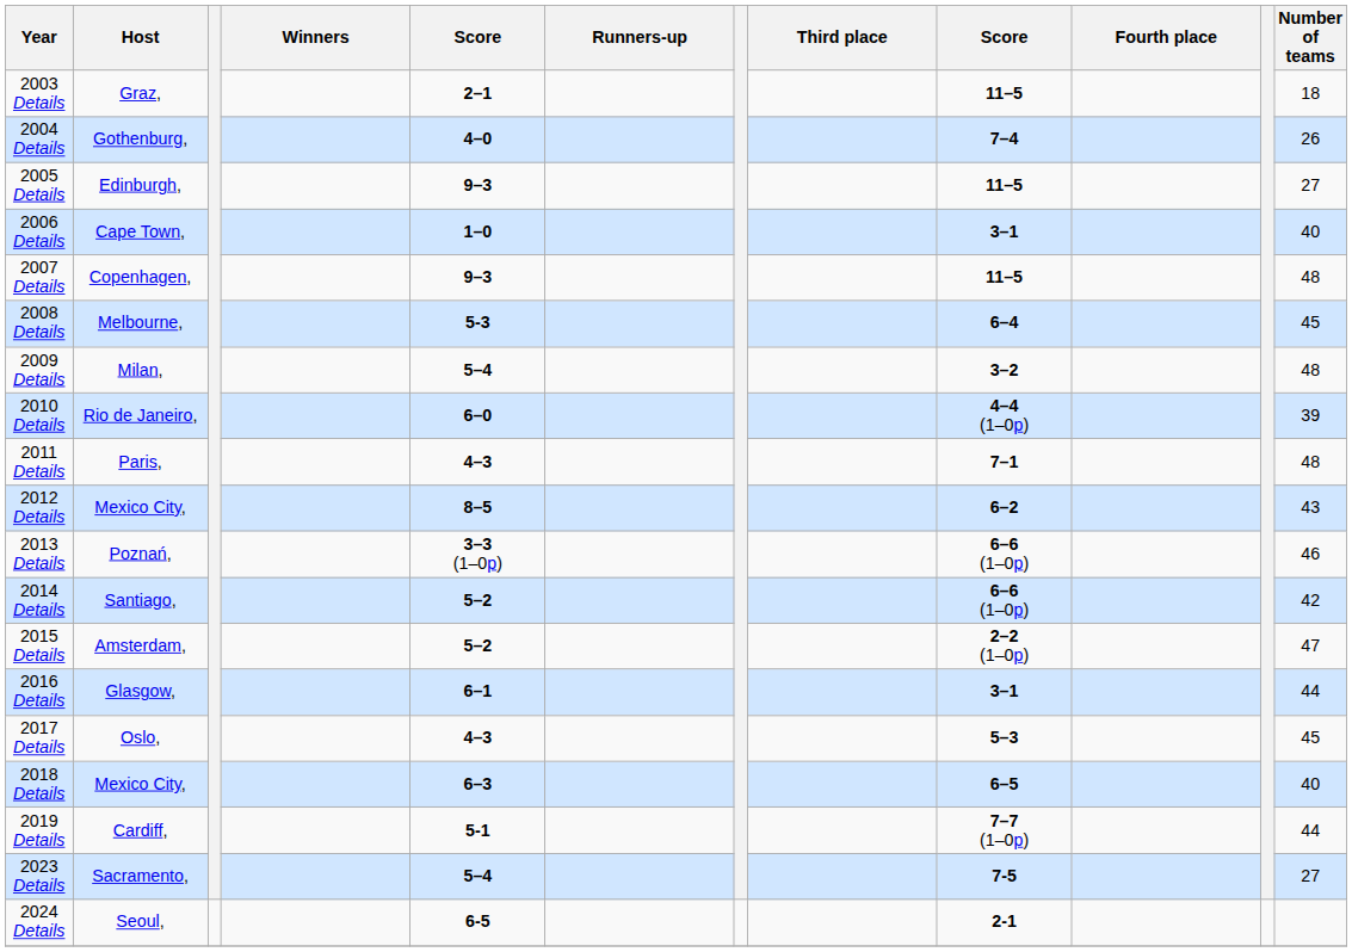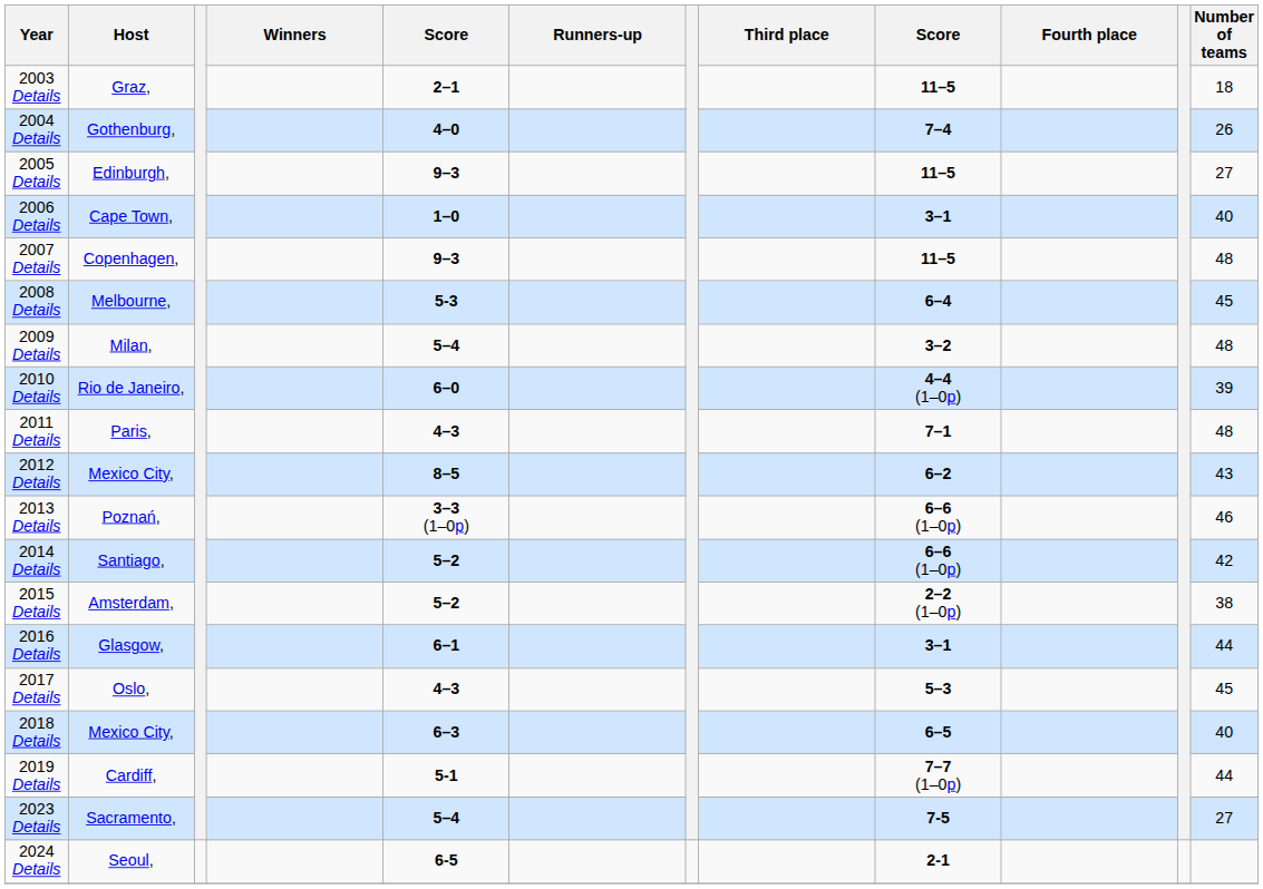 <table class="wikitable" style="text-align:center; width:100%">
 <tr>
 <th width=5%>Year</th>
 <th width=10%>Host</th>
 <th width=1% rowspan=19 bgcolor=ffffff></th>
 <th width=14%>Winners</th>
 <th width=10%>Score</th>
 <th width=14%>Runners-up</th>
 <th width=1% rowspan=19 bgcolor=ffffff></th>
 <th width=14%>Third place</th>
 <th width=10%>Score</th>
 <th width=14%>Fourth place</th>
 <th width=1% rowspan=19 bgcolor=ffffff></th>
 <th width=4%>Number of teams</th>
 </tr>
 <tr>
 <td>2003 <br> <em><a href='#'>Details</a></em></td>
 <td><a href='#'>Graz</a>, <br></td>
 <td><strong></strong></td>
 <td><strong>2–1</strong></td>
 <td></td>
 <td></td>
 <td><strong>11–5</strong></td>
 <td></td>
 <td>18</td>
 </tr>
 <tr style="background: #D0E6FF;">
 <td>2004 <br> <em><a href='#'>Details</a></em></td>
 <td><a href='#'>Gothenburg</a>, <br></td>
 <td><strong></strong></td>
 <td><strong>4–0</strong></td>
 <td></td>
 <td></td>
 <td><strong>7–4</strong></td>
 <td></td>
 <td>26</td>
 </tr>
 <tr>
 <td>2005 <br> <em><a href='#'>Details</a></em></td>
 <td><a href='#'>Edinburgh</a>, <br></td>
 <td><strong></strong></td>
 <td><strong>9–3</strong></td>
 <td></td>
 <td></td>
 <td><strong>11–5</strong></td>
 <td></td>
 <td>27</td>
 </tr>
 <tr style="background: #D0E6FF;">
 <td>2006 <br> <em><a href='#'>Details</a></em></td>
 <td><a href='#'>Cape Town</a>, <br></td>
 <td><strong></strong></td>
 <td><strong>1–0</strong></td>
 <td></td>
 <td></td>
 <td><strong>3–1</strong></td>
 <td></td>
 <td>40</td>
 </tr>
 <tr>
 <td>2007 <br> <em><a href='#'>Details</a></em></td>
 <td><a href='#'>Copenhagen</a>, <br></td>
 <td><strong></strong></td>
 <td><strong>9–3</strong></td>
 <td></td>
 <td></td>
 <td><strong>11–5</strong></td>
 <td></td>
 <td>48</td>
 </tr>
 <tr style="background: #D0E6FF;">
 <td>2008 <br> <em><a href='#'>Details</a></em></td>
 <td><a href='#'>Melbourne</a>, <br></td>
 <td><strong></strong></td>
 <td><strong>5-3</strong></td>
 <td></td>
 <td></td>
 <td><strong>6–4</strong></td>
 <td></td>
 <td>45</td>
 </tr>
 <tr>
 <td>2009 <br> <em><a href='#'>Details</a></em></td>
 <td><a href='#'>Milan</a>, <br></td>
 <td><strong></strong></td>
 <td><strong>5–4</strong></td>
 <td></td>
 <td></td>
 <td><strong>3–2</strong></td>
 <td></td>
 <td>48</td>
 </tr>
 <tr style="background: #D0E6FF;">
 <td>2010 <br> <em><a href='#'>Details</a></em></td>
 <td><a href='#'>Rio de Janeiro</a>, <br></td>
 <td><strong></strong></td>
 <td><strong>6–0</strong></td>
 <td></td>
 <td></td>
 <td><strong>4–4</strong><br>(1–0<a href='#'>p</a>)</td>
 <td></td>
 <td>39</td>
 </tr>
 <tr>
 <td>2011 <br> <em><a href='#'>Details</a></em></td>
 <td><a href='#'>Paris</a>, <br></td>
 <td><strong></strong></td>
 <td><strong>4–3</strong></td>
 <td></td>
 <td></td>
 <td><strong>7–1</strong></td>
 <td></td>
 <td>48</td>
 </tr>
 <tr style="background: #D0E6FF;">
 <td>2012 <br> <em><a href='#'>Details</a></em></td>
 <td><a href='#'>Mexico City</a>, <br></td>
 <td><strong></strong></td>
 <td><strong>8–5</strong></td>
 <td></td>
 <td></td>
 <td><strong>6–2</strong></td>
 <td></td>
 <td>43</td>
 </tr>
 <tr>
 <td>2013 <br> <em><a href='#'>Details</a></em></td>
 <td><a href='#'>Poznań</a>, <br></td>
 <td><strong></strong></td>
 <td><strong>3–3</strong><br>(1–0<a href='#'>p</a>)</td>
 <td><strong></strong></td>
 <td><strong></strong></td>
 <td><strong>6–6</strong><br>(1–0<a href='#'>p</a>)</td>
 <td><strong></strong></td>
 <td>46</td>
 </tr>
 <tr style="background: #D0E6FF;">
 <td>2014 <br> <em><a href='#'>Details</a></em></td>
 <td><a href='#'>Santiago</a>, <br></td>
 <td><strong></strong></td>
 <td><strong>5–2</strong></td>
 <td><strong></strong></td>
 <td><strong></strong></td>
 <td><strong>6–6</strong><br>(1–0<a href='#'>p</a>)</td>
 <td><strong></strong></td>
 <td>42</td>
 </tr>
 <tr>
 <td>2015 <br> <em><a href='#'>Details</a></em></td>
 <td><a href='#'>Amsterdam</a>, <br></td>
 <td><strong></strong></td>
 <td><strong>5–2</strong></td>
 <td><strong></strong></td>
 <td><strong></strong></td>
 <td><strong>2–2</strong><br>(1–0<a href='#'>p</a>)</td>
 <td><strong></strong></td>
-<td>47</td>
+<td>38</td>
 </tr>
 <tr style="background: #D0E6FF;">
 <td>2016 <br> <em><a href='#'>Details</a></em></td>
 <td><a href='#'>Glasgow</a>, <br></td>
 <td><strong></strong></td>
 <td><strong>6–1</strong></td>
 <td><strong></strong></td>
 <td><strong></strong></td>
 <td><strong>3–1</strong></td>
 <td><strong></strong></td>
 <td>44</td>
 </tr>
 <tr>
 <td>2017 <br> <em><a href='#'>Details</a></em></td>
 <td><a href='#'>Oslo</a>, <br></td>
 <td><strong></strong></td>
 <td><strong>4–3</strong></td>
 <td><strong></strong></td>
 <td><strong></strong></td>
 <td><strong>5–3</strong></td>
 <td><strong></strong></td>
 <td>45</td>
 </tr>
 <tr style="background: #D0E6FF;">
 <td>2018 <br> <em><a href='#'>Details</a></em></td>
 <td><a href='#'>Mexico City</a>, <br></td>
 <td><strong></strong></td>
 <td><strong>6–3</strong></td>
 <td><strong></strong></td>
 <td><strong></strong></td>
 <td><strong>6–5</strong></td>
 <td><strong></strong></td>
 <td>40</td>
 </tr>
 <tr>
 <td>2019 <br> <em><a href='#'>Details</a></em></td>
 <td><a href='#'>Cardiff</a>, <br></td>
 <td><strong></strong></td>
 <td><strong>5-1</strong></td>
 <td><strong></strong></td>
 <td><strong></strong></td>
 <td><strong>7–7</strong><br>(1–0<a href='#'>p</a>)</td>
 <td><strong></strong></td>
 <td>44</td>
 </tr>
 <tr style="background: #D0E6FF;">
 <td>2023 <br> <em><a href='#'>Details</a></em></td>
 <td><a href='#'>Sacramento</a>, <br></td>
 <td><strong></strong></td>
 <td><strong>5–4</strong></td>
 <td><strong></strong></td>
 <td><strong></strong></td>
 <td><strong>7-5</strong></td>
 <td><strong></strong></td>
 <td>27</td>
 </tr>
 <tr>
 <td>2024 <br> <em><a href='#'>Details</a></em></td>
 <td><a href='#'>Seoul</a>, <br></td>
 <td></td>
 <td><strong></strong></td>
 <td><strong>6-5</strong></td>
 <td><strong></strong></td>
 <td></td>
 <td><strong></strong></td>
 <td><strong>2-1</strong></td>
 <td><strong></strong></td>
 <td></td>
 <td></td>
 </tr>
 <tr>
 </tr>
 </table>
